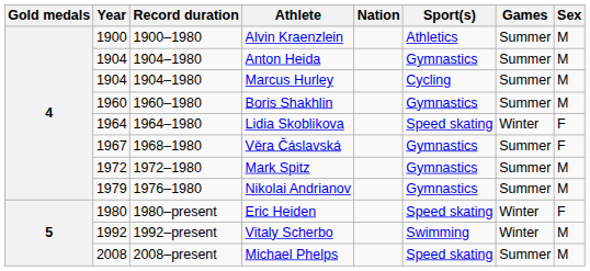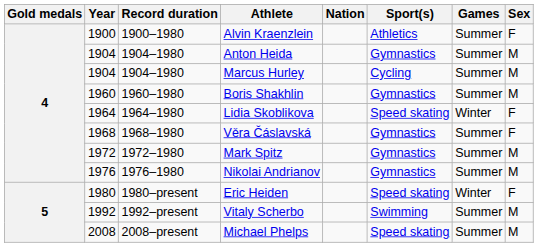 <table class="wikitable">
 <tr>
 <th>Gold medals</th>
 <th>Year</th>
 <th>Record duration</th>
 <th>Athlete</th>
 <th>Nation</th>
 <th>Sport(s)</th>
 <th>Games</th>
 <th>Sex</th>
 </tr>
 <tr>
 <th rowspan=8>4</th>
 <td>1900</td>
 <td>1900–1980</td>
 <td><a href='#'>Alvin Kraenzlein</a></td>
 <td></td>
 <td><a href='#'>Athletics</a></td>
 <td>Summer</td>
-<td>M</td>
+<td>F</td>
 </tr>
 <tr>
 <td>1904</td>
 <td>1904–1980</td>
 <td><a href='#'>Anton Heida</a></td>
 <td></td>
 <td><a href='#'>Gymnastics</a></td>
 <td>Summer</td>
 <td>M</td>
 </tr>
 <tr>
 <td>1904</td>
 <td>1904–1980</td>
 <td><a href='#'>Marcus Hurley</a></td>
 <td></td>
 <td><a href='#'>Cycling</a></td>
 <td>Summer</td>
 <td>M</td>
 </tr>
 <tr>
 <td>1960</td>
 <td>1960–1980</td>
 <td><a href='#'>Boris Shakhlin</a></td>
 <td></td>
 <td><a href='#'>Gymnastics</a></td>
 <td>Summer</td>
 <td>M</td>
 </tr>
 <tr>
 <td>1964</td>
 <td>1964–1980</td>
 <td><a href='#'>Lidia Skoblikova</a></td>
 <td></td>
 <td><a href='#'>Speed skating</a></td>
 <td>Winter</td>
 <td>F</td>
 </tr>
 <tr>
-<td>1967</td>
+<td>1968</td>
 <td>1968–1980</td>
 <td><a href='#'>Věra Čáslavská</a></td>
 <td></td>
 <td><a href='#'>Gymnastics</a></td>
 <td>Summer</td>
 <td>F</td>
 </tr>
 <tr>
 <td>1972</td>
 <td>1972–1980</td>
 <td><a href='#'>Mark Spitz</a></td>
 <td></td>
 <td><a href='#'>Gymnastics</a></td>
 <td>Summer</td>
 <td>M</td>
 </tr>
 <tr>
-<td>1979</td>
+<td>1976</td>
 <td>1976–1980</td>
 <td><a href='#'>Nikolai Andrianov</a></td>
 <td></td>
 <td><a href='#'>Gymnastics</a></td>
 <td>Summer</td>
 <td>M</td>
 </tr>
 <tr>
 <th rowspan=3>5</th>
 <td>1980</td>
 <td>1980–present</td>
 <td><a href='#'>Eric Heiden</a></td>
 <td></td>
 <td><a href='#'>Speed skating</a></td>
 <td>Winter</td>
 <td>F</td>
 </tr>
 <tr>
 <td>1992</td>
 <td>1992–present</td>
 <td><a href='#'>Vitaly Scherbo</a></td>
 <td></td>
 <td><a href='#'>Swimming</a></td>
-<td>Winter</td>
+<td>Summer</td>
 <td>M</td>
 </tr>
 <tr>
 <td>2008</td>
 <td>2008–present</td>
 <td><a href='#'>Michael Phelps</a></td>
 <td></td>
 <td><a href='#'>Speed skating</a></td>
 <td>Summer</td>
 <td>M</td>
 </tr>
 </table>
